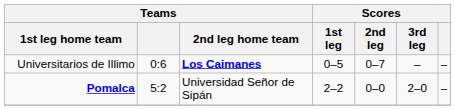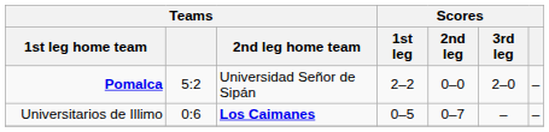 <table class="wikitable" style="text-align: center;">
 <tr>
 <th colspan=3>Teams</th>
 <th colspan=4>Scores</th>
 </tr>
 <tr>
 <th width="175">1st leg home team</th>
 <th width="50"></th>
 <th width="175">2nd leg home team</th>
 <th width="50">1st leg</th>
 <th width="50">2nd leg</th>
 <th width="50">3rd leg</th>
 <th></th>
 </tr>
 <tr>
+<td align=right><strong><a href='#'>Pomalca</a></strong></td>
+<td>5:2</td>
+<td align=left>Universidad Señor de Sipán</td>
+<td>2–2</td>
+<td>0–0</td>
+<td>2–0</td>
+<td>–</td>
+</tr>
+<tr>
 <td align=right>Universitarios de Illimo</td>
 <td>0:6</td>
 <td align=left><strong><a href='#'>Los Caimanes</a></strong></td>
 <td>0–5</td>
 <td>0–7</td>
 <td>–</td>
 <td>–</td>
 </tr>
 <tr>
-<td align=right><strong><a href='#'>Pomalca</a></strong></td>
-<td>5:2</td>
-<td align=left>Universidad Señor de Sipán</td>
-<td>2–2</td>
-<td>0–0</td>
-<td>2–0</td>
-<td>–</td>
-</tr>
-<tr>
 </tr>
 </table>
